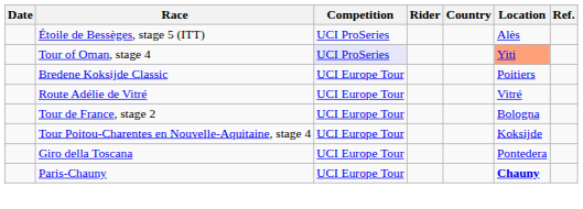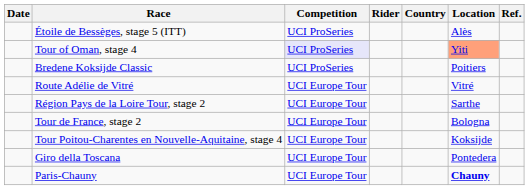 <table class="wikitable sortable">
 <tr>
 <th>Date</th>
 <th>Race</th>
 <th>Competition</th>
 <th>Rider</th>
 <th>Country</th>
 <th>Location</th>
 <th class="unsortable">Ref.</th>
 </tr>
 <tr>
 <td></td>
 <td><a href='#'>Étoile de Bessèges</a>, stage 5 (ITT)</td>
 <td><a href='#'>UCI ProSeries</a></td>
 <td></td>
 <td></td>
 <td><a href='#'>Alès</a></td>
 <td align="center"></td>
 </tr>
 <tr>
 <td></td>
 <td><a href='#'>Tour of Oman</a>, stage 4</td>
 <td style="background: lavender;"><a href='#'>UCI ProSeries</a></td>
 <td></td>
 <td></td>
 <td style="background: lightsalmon;"><a href='#'>Yiti</a></td>
 <td align="center"></td>
 </tr>
 <tr>
 <td></td>
 <td><a href='#'>Bredene Koksijde Classic</a></td>
-<td><a href='#'>UCI Europe Tour</a></td>
+<td><a href='#'>UCI ProSeries</a></td>
 <td></td>
 <td></td>
 <td><a href='#'>Poitiers</a></td>
 <td align="center"></td>
 </tr>
 <tr>
 <td></td>
 <td><a href='#'>Route Adélie de Vitré</a></td>
 <td><a href='#'>UCI Europe Tour</a></td>
 <td></td>
 <td></td>
 <td><a href='#'>Vitré</a></td>
+<td align="center"></td>
+</tr>
+<tr>
+<td></td>
+<td><a href='#'>Région Pays de la Loire Tour</a>, stage 2</td>
+<td><a href='#'>UCI Europe Tour</a></td>
+<td></td>
+<td></td>
+<td><a href='#'>Sarthe</a></td>
 <td align="center"></td>
 </tr>
 <tr>
 <td></td>
 <td><a href='#'>Tour de France</a>, stage 2</td>
 <td><a href='#'>UCI Europe Tour</a></td>
 <td></td>
 <td></td>
 <td><a href='#'>Bologna</a></td>
 <td align="center"></td>
 </tr>
 <tr>
 <td></td>
 <td><a href='#'>Tour Poitou-Charentes en Nouvelle-Aquitaine</a>, stage 4</td>
 <td><a href='#'>UCI Europe Tour</a></td>
 <td></td>
 <td></td>
 <td><a href='#'>Koksijde</a></td>
 <td align="center"></td>
 </tr>
 <tr>
 <td></td>
 <td><a href='#'>Giro della Toscana</a></td>
 <td><a href='#'>UCI Europe Tour</a></td>
 <td></td>
 <td></td>
 <td><a href='#'>Pontedera</a></td>
 <td align="center"></td>
 </tr>
 <tr>
 <td></td>
 <td><a href='#'>Paris-Chauny</a></td>
 <td><a href='#'>UCI Europe Tour</a></td>
 <td></td>
 <td></td>
 <td><strong><a href='#'>Chauny</a></strong></td>
 <td align="center"></td>
 </tr>
 </table>
